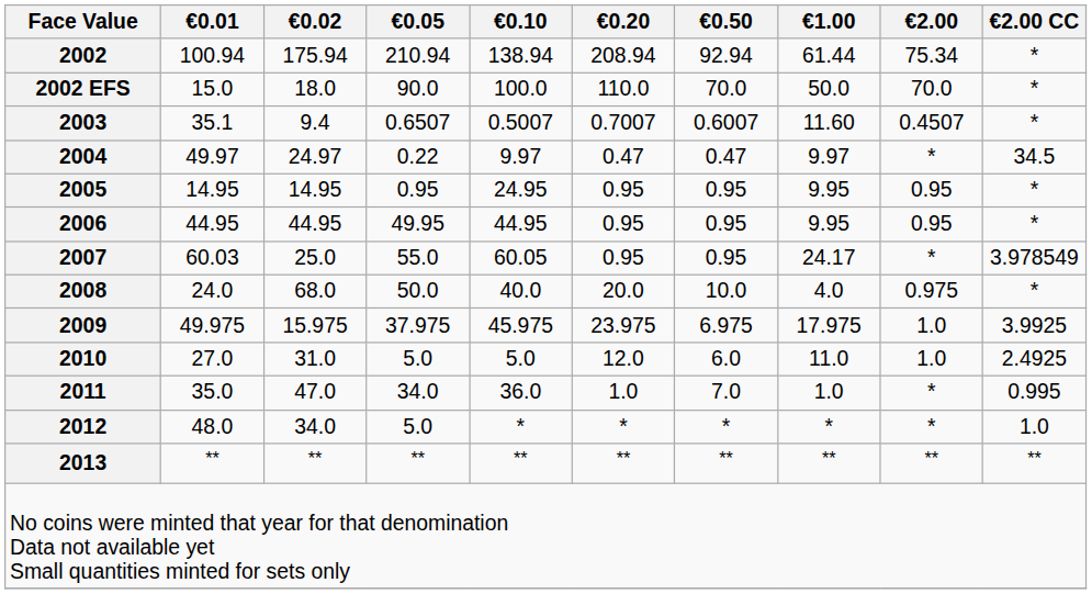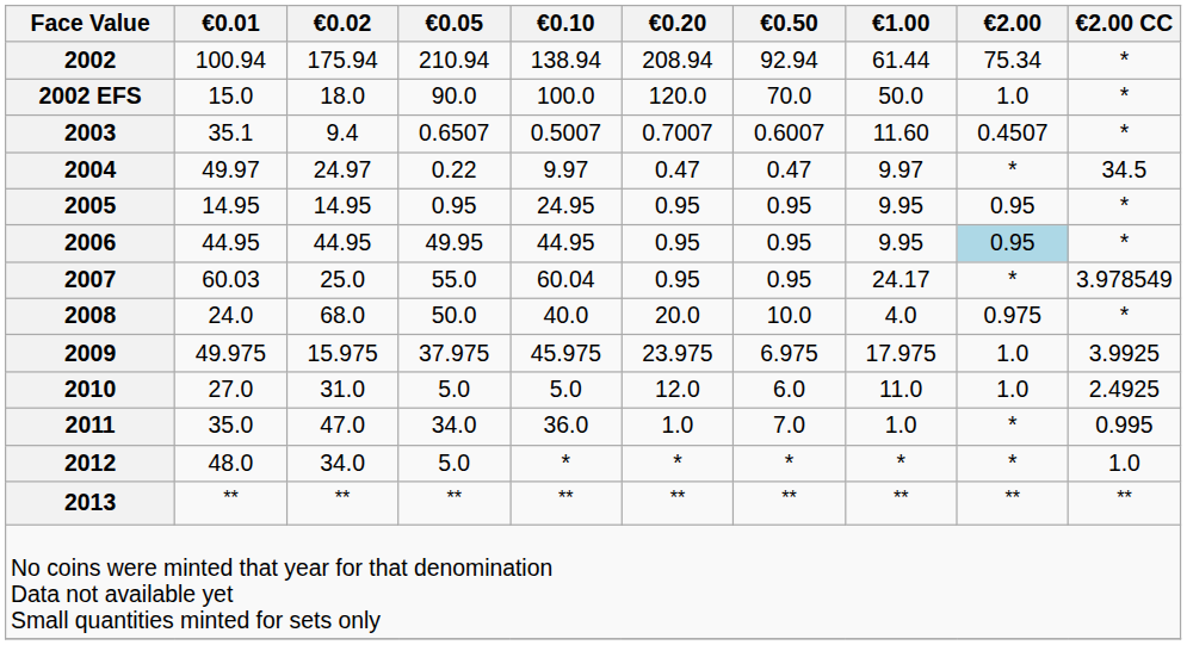 <table class="wikitable" style="text-align:center">
 <tr>
 <th align=left width=110px>Face Value</th>
 <th align=left width=70px>€0.01</th>
 <th align=left width=70px>€0.02</th>
 <th align=left width=70px>€0.05</th>
 <th align=left width=70px>€0.10</th>
 <th align=left width=70px>€0.20</th>
 <th align=left width=70px>€0.50</th>
 <th align=left width=70px>€1.00</th>
 <th align=left width=70px>€2.00</th>
 <th align=left width=70px>€2.00 CC</th>
 </tr>
 <tr>
 <th>2002</th>
 <td>100.94</td>
 <td>175.94</td>
 <td>210.94</td>
 <td>138.94</td>
 <td>208.94</td>
 <td>92.94</td>
 <td>61.44</td>
 <td>75.34</td>
 <td>*</td>
 </tr>
 <tr>
 <th>2002 EFS</th>
 <td>15.0</td>
 <td>18.0</td>
 <td>90.0</td>
 <td>100.0</td>
-<td>110.0</td>
+<td>120.0</td>
 <td>70.0</td>
 <td>50.0</td>
-<td>70.0</td>
+<td>1.0</td>
 <td>*</td>
 </tr>
 <tr>
 <th>2003</th>
 <td>35.1</td>
 <td>9.4</td>
 <td>0.6507</td>
 <td>0.5007</td>
 <td>0.7007</td>
 <td>0.6007</td>
 <td>11.60</td>
 <td>0.4507</td>
 <td>*</td>
 </tr>
 <tr>
 <th>2004</th>
 <td>49.97</td>
 <td>24.97</td>
 <td>0.22</td>
 <td>9.97</td>
 <td>0.47</td>
 <td>0.47</td>
 <td>9.97</td>
 <td>*</td>
 <td>34.5</td>
 </tr>
 <tr>
 <th>2005</th>
 <td>14.95</td>
 <td>14.95</td>
 <td>0.95</td>
 <td>24.95</td>
 <td>0.95</td>
 <td>0.95</td>
 <td>9.95</td>
 <td>0.95</td>
 <td>*</td>
 </tr>
 <tr>
 <th>2006</th>
 <td>44.95</td>
 <td>44.95</td>
 <td>49.95</td>
 <td>44.95</td>
 <td>0.95</td>
 <td>0.95</td>
 <td>9.95</td>
-<td>0.95</td>
+<td style="background: lightblue;">0.95</td>
 <td>*</td>
 </tr>
 <tr>
 <th>2007</th>
 <td>60.03</td>
 <td>25.0</td>
 <td>55.0</td>
-<td>60.05</td>
+<td>60.04</td>
 <td>0.95</td>
 <td>0.95</td>
 <td>24.17</td>
 <td>*</td>
 <td>3.978549</td>
 </tr>
 <tr>
 <th>2008</th>
 <td>24.0</td>
 <td>68.0</td>
 <td>50.0</td>
 <td>40.0</td>
 <td>20.0</td>
 <td>10.0</td>
 <td>4.0</td>
 <td>0.975</td>
 <td>*</td>
 </tr>
 <tr>
 <th>2009</th>
 <td>49.975</td>
 <td>15.975</td>
 <td>37.975</td>
 <td>45.975</td>
 <td>23.975</td>
 <td>6.975</td>
 <td>17.975</td>
 <td>1.0</td>
 <td>3.9925</td>
 </tr>
 <tr>
 <th>2010</th>
 <td>27.0</td>
 <td>31.0</td>
 <td>5.0</td>
 <td>5.0</td>
 <td>12.0</td>
 <td>6.0</td>
 <td>11.0</td>
 <td>1.0</td>
 <td>2.4925</td>
 </tr>
 <tr>
 <th>2011</th>
 <td>35.0</td>
 <td>47.0</td>
 <td>34.0</td>
 <td>36.0</td>
 <td>1.0</td>
 <td>7.0</td>
 <td>1.0</td>
 <td>*</td>
 <td>0.995</td>
 </tr>
 <tr>
 <th>2012</th>
 <td>48.0</td>
 <td>34.0</td>
 <td>5.0</td>
 <td>*</td>
 <td>*</td>
 <td>*</td>
 <td>*</td>
 <td>*</td>
 <td>1.0</td>
 </tr>
 <tr>
 <th>2013</th>
 <td><sup>**</sup></td>
 <td><sup>**</sup></td>
 <td><sup>**</sup></td>
 <td><sup>**</sup></td>
 <td><sup>**</sup></td>
 <td><sup>**</sup></td>
 <td><sup>**</sup></td>
 <td><sup>**</sup></td>
 <td><sup>**</sup></td>
 </tr>
 <tr>
 <td align=left colspan=10><br> No coins were minted that year for that denomination<br> Data not available yet<br> Small quantities minted for sets only</td>
 </tr>
 <tr>
 </tr>
 </table>
